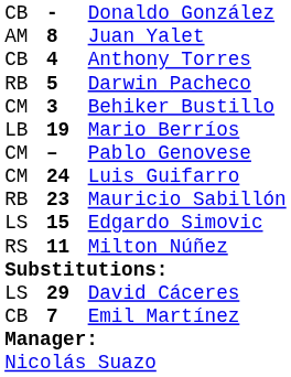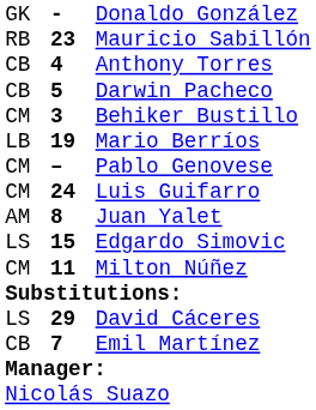 <table style="font-size: 90%" cellspacing="0" cellpadding="0" align="center">
 <tr>
 <td colspan=4></td>
 </tr>
 <tr>
 <th width="25"></th>
 <th width="25"></th>
 </tr>
 <tr>
-<td>CB</td>
+<td>GK</td>
 <td><strong>-</strong></td>
 <td> <a href='#'>Donaldo González</a></td>
 </tr>
 <tr>
-<td>AM</td>
-<td><strong>8</strong></td>
-<td> <a href='#'>Juan Yalet</a></td>
+<td>RB</td>
+<td><strong>23</strong></td>
+<td> <a href='#'>Mauricio Sabillón</a></td>
 <td></td>
 <td></td>
 </tr>
 <tr>
 <td>CB</td>
 <td><strong>4</strong></td>
 <td> <a href='#'>Anthony Torres</a></td>
 </tr>
 <tr>
-<td>RB</td>
+<td>CB</td>
 <td><strong>5</strong></td>
 <td> <a href='#'>Darwin Pacheco</a></td>
 </tr>
 <tr>
 <td>CM</td>
 <td><strong>3</strong></td>
 <td> <a href='#'>Behiker Bustillo</a></td>
 </tr>
 <tr>
 <td>LB</td>
 <td><strong>19</strong></td>
 <td> <a href='#'>Mario Berríos</a></td>
 </tr>
 <tr>
 <td>CM</td>
 <td><strong>–</strong></td>
 <td> <a href='#'>Pablo Genovese</a></td>
 </tr>
 <tr>
 <td>CM</td>
 <td><strong>24</strong></td>
 <td> <a href='#'>Luis Guifarro</a></td>
 </tr>
 <tr>
-<td>RB</td>
-<td><strong>23</strong></td>
-<td> <a href='#'>Mauricio Sabillón</a></td>
+<td>AM</td>
+<td><strong>8</strong></td>
+<td> <a href='#'>Juan Yalet</a></td>
 <td></td>
 <td></td>
 </tr>
 <tr>
 <td>LS</td>
 <td><strong>15</strong></td>
 <td> <a href='#'>Edgardo Simovic</a></td>
 </tr>
 <tr>
-<td>RS</td>
+<td>CM</td>
 <td><strong>11</strong></td>
 <td> <a href='#'>Milton Núñez</a></td>
 </tr>
 <tr>
 <td colspan=3><strong>Substitutions:</strong></td>
 </tr>
 <tr>
 <td>LS</td>
 <td><strong>29</strong></td>
 <td> <a href='#'>David Cáceres</a></td>
 <td></td>
 <td></td>
 </tr>
 <tr>
 <td>CB</td>
 <td><strong>7</strong></td>
 <td> <a href='#'>Emil Martínez</a></td>
 <td></td>
 <td></td>
 </tr>
 <tr>
 <td colspan=3><strong>Manager:</strong></td>
 </tr>
 <tr>
 <td colspan=3> <a href='#'>Nicolás Suazo</a></td>
 </tr>
 </table>
